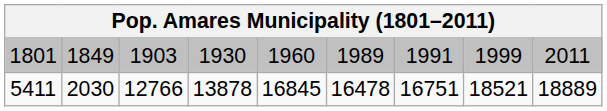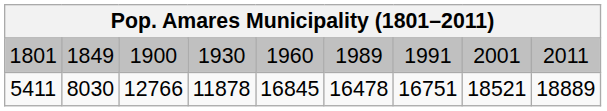 <table class="wikitable sortable">
 <tr>
 <th colspan="9">Pop. Amares Municipality (1801–2011)</th>
 </tr>
 <tr bgcolor="#C0C0C0">
 <td align="center">1801</td>
 <td align="center">1849</td>
-<td align="center">1903</td>
+<td align="center">1900</td>
 <td align="center">1930</td>
 <td align="center">1960</td>
 <td align="center">1989</td>
 <td align="center">1991</td>
-<td align="center">1999</td>
+<td align="center">2001</td>
 <td align="center">2011</td>
 </tr>
 <tr>
 <td align="center">5411</td>
-<td align="center">2030</td>
+<td align="center">8030</td>
 <td align="center">12766</td>
-<td align="center">13878</td>
+<td align="center">11878</td>
 <td align="center">16845</td>
 <td align="center">16478</td>
 <td align="center">16751</td>
 <td align="center">18521</td>
 <td align="center">18889</td>
 </tr>
 </table>
